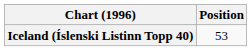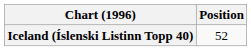 <table class="wikitable plainrowheaders" style="text-align:center">
 <tr>
 <th>Chart (1996)</th>
 <th>Position</th>
 </tr>
 <tr>
 <th scope="row">Iceland (Íslenski Listinn Topp 40)</th>
-<td>53</td>
+<td>52</td>
 </tr>
 </table>
